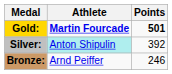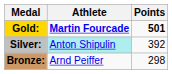 <table class="wikitable">
 <tr>
 <th>Medal</th>
 <th>Athlete</th>
 <th>Points</th>
 </tr>
 <tr>
 <td style="text-align:center;background-color:gold;"><strong>Gold:</strong></td>
 <td> <strong><a href='#'>Martin Fourcade</a></strong></td>
 <td align="right"><strong>501</strong></td>
 </tr>
 <tr>
 <td style="text-align:center;background-color:silver;"><strong>Silver:</strong></td>
 <td style="background: paleturquoise;"> <a href='#'>Anton Shipulin</a></td>
 <td align="right">392</td>
 </tr>
 <tr>
 <td style="text-align:center;background-color:#CC9966;"><strong>Bronze:</strong></td>
 <td> <a href='#'>Arnd Peiffer</a></td>
-<td align="right">246</td>
+<td align="right">298</td>
 </tr>
 </table>
